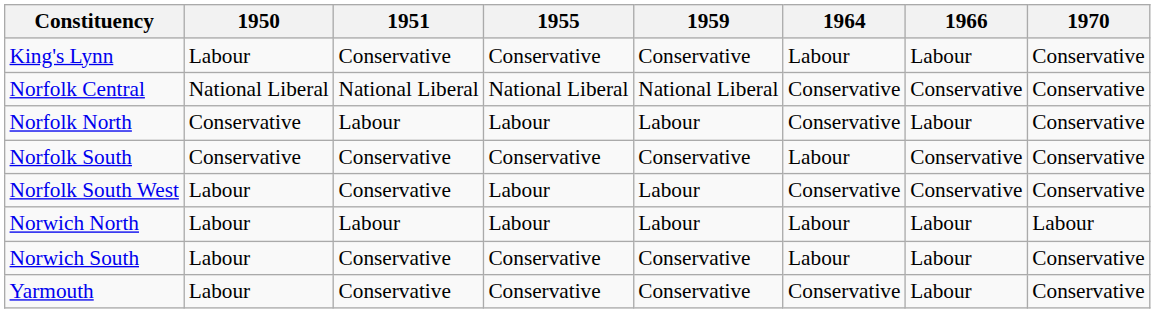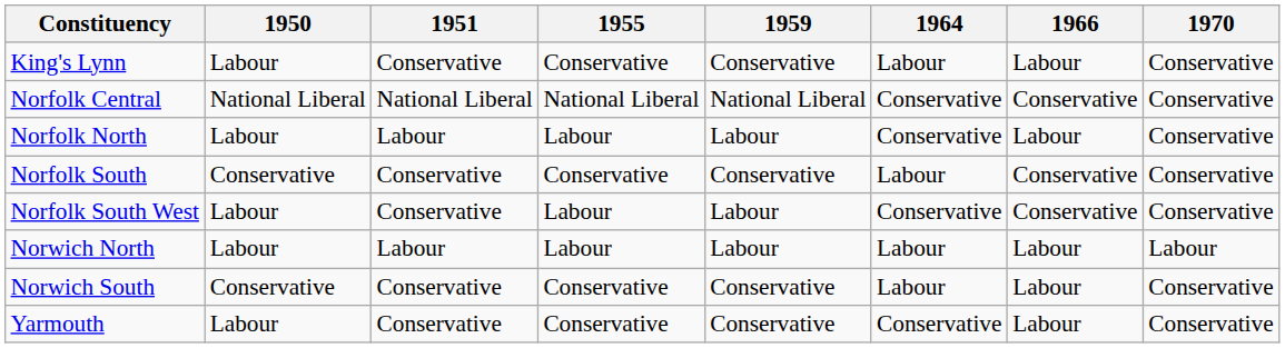 <table class="wikitable sortable">
 <tr>
 <th>Constituency</th>
 <th>1950</th>
 <th>1951</th>
 <th>1955</th>
 <th>1959</th>
 <th>1964</th>
 <th>1966</th>
 <th>1970</th>
 </tr>
 <tr>
 <td><a href='#'>King's Lynn</a></td>
 <td bgcolor=>Labour</td>
 <td bgcolor=>Conservative</td>
 <td bgcolor=>Conservative</td>
 <td bgcolor=>Conservative</td>
 <td bgcolor=>Labour</td>
 <td bgcolor=>Labour</td>
 <td bgcolor=>Conservative</td>
 </tr>
 <tr>
 <td><a href='#'>Norfolk Central</a></td>
 <td bgcolor=>National Liberal</td>
 <td bgcolor=>National Liberal</td>
 <td bgcolor=>National Liberal</td>
 <td bgcolor=>National Liberal</td>
 <td bgcolor=>Conservative</td>
 <td bgcolor=>Conservative</td>
 <td bgcolor=>Conservative</td>
 </tr>
 <tr>
 <td><a href='#'>Norfolk North</a></td>
-<td bgcolor=>Conservative</td>
+<td bgcolor=>Labour</td>
 <td bgcolor=>Labour</td>
 <td bgcolor=>Labour</td>
 <td bgcolor=>Labour</td>
 <td bgcolor=>Conservative</td>
 <td bgcolor=>Labour</td>
 <td bgcolor=>Conservative</td>
 </tr>
 <tr>
 <td><a href='#'>Norfolk South</a></td>
 <td bgcolor=>Conservative</td>
 <td bgcolor=>Conservative</td>
 <td bgcolor=>Conservative</td>
 <td bgcolor=>Conservative</td>
 <td bgcolor=>Labour</td>
 <td bgcolor=>Conservative</td>
 <td bgcolor=>Conservative</td>
 </tr>
 <tr>
 <td><a href='#'>Norfolk South West</a></td>
 <td bgcolor=>Labour</td>
 <td bgcolor=>Conservative</td>
 <td bgcolor=>Labour</td>
 <td bgcolor=>Labour</td>
 <td bgcolor=>Conservative</td>
 <td bgcolor=>Conservative</td>
 <td bgcolor=>Conservative</td>
 </tr>
 <tr>
 <td><a href='#'>Norwich North</a></td>
 <td bgcolor=>Labour</td>
 <td bgcolor=>Labour</td>
 <td bgcolor=>Labour</td>
 <td bgcolor=>Labour</td>
 <td bgcolor=>Labour</td>
 <td bgcolor=>Labour</td>
 <td bgcolor=>Labour</td>
 </tr>
 <tr>
 <td><a href='#'>Norwich South</a></td>
-<td bgcolor=>Labour</td>
+<td bgcolor=>Conservative</td>
 <td bgcolor=>Conservative</td>
 <td bgcolor=>Conservative</td>
 <td bgcolor=>Conservative</td>
 <td bgcolor=>Labour</td>
 <td bgcolor=>Labour</td>
 <td bgcolor=>Conservative</td>
 </tr>
 <tr>
 <td><a href='#'>Yarmouth</a></td>
 <td bgcolor=>Labour</td>
 <td bgcolor=>Conservative</td>
 <td bgcolor=>Conservative</td>
 <td bgcolor=>Conservative</td>
 <td bgcolor=>Conservative</td>
 <td bgcolor=>Labour</td>
 <td bgcolor=>Conservative</td>
 </tr>
 </table>
